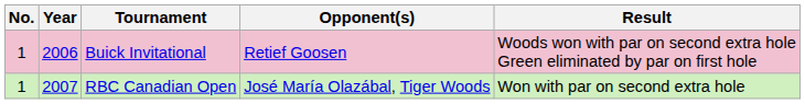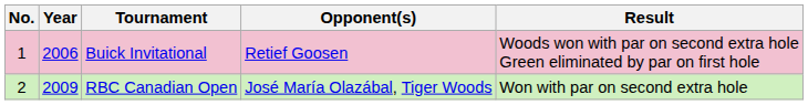 <table class="wikitable" style="font-size:95%;">
 <tr>
 <th>No.</th>
 <th>Year</th>
 <th>Tournament</th>
 <th>Opponent(s)</th>
 <th>Result</th>
 </tr>
 <tr style="background:#F2C1D1;">
 <td align=center>1</td>
 <td><a href='#'>2006</a></td>
 <td><a href='#'>Buick Invitational</a></td>
 <td> <a href='#'>Retief Goosen</a></td>
 <td>Woods won with par on second extra hole<br>Green eliminated by par on first hole</td>
 </tr>
 <tr style="background:#D0F0C0;">
-<td align=center>1</td>
-<td><a href='#'>2007</a></td>
+<td align=center>2</td>
+<td><a href='#'>2009</a></td>
 <td><a href='#'>RBC Canadian Open</a></td>
 <td> <a href='#'>José María Olazábal</a>,  <a href='#'>Tiger Woods</a></td>
 <td>Won with par on second extra hole</td>
 </tr>
 </table>
